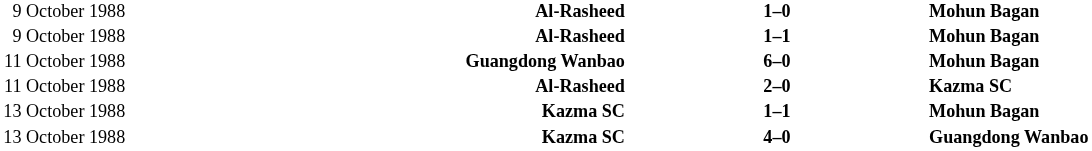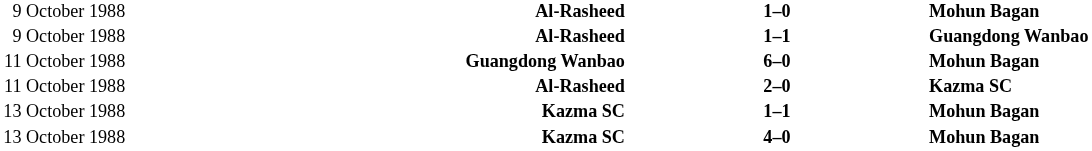 <table width=100% cellspacing=1>
 <tr>
 <th width=10%></th>
 <th width=20%></th>
 <th width=12%></th>
 <th width=20%></th>
 <th></th>
 </tr>
 <tr style=font-size:90%>
 <td align=right>9 October 1988</td>
 <td align=right><strong>Al-Rasheed</strong> </td>
 <td align=center><strong>1–0</strong></td>
 <td> <strong>Mohun Bagan</strong></td>
 </tr>
 <tr style=font-size:90%>
 <td align=right>9 October 1988</td>
 <td align=right><strong>Al-Rasheed</strong> </td>
 <td align=center><strong>1–1</strong></td>
-<td> <strong>Mohun Bagan</strong></td>
+<td> <strong>Guangdong Wanbao</strong></td>
 </tr>
 <tr style=font-size:90%>
 <td align=right>11 October 1988</td>
 <td align=right><strong>Guangdong Wanbao</strong> </td>
 <td align=center><strong>6–0</strong></td>
 <td> <strong>Mohun Bagan</strong></td>
 </tr>
 <tr style=font-size:90%>
 <td align=right>11 October 1988</td>
 <td align=right><strong>Al-Rasheed</strong> </td>
 <td align=center><strong>2–0</strong></td>
 <td> <strong>Kazma SC</strong></td>
 </tr>
 <tr style=font-size:90%>
 <td align=right>13 October 1988</td>
 <td align=right><strong>Kazma SC</strong> </td>
 <td align=center><strong>1–1</strong></td>
 <td> <strong>Mohun Bagan</strong></td>
 </tr>
 <tr style=font-size:90%>
 <td align=right>13 October 1988</td>
 <td align=right><strong>Kazma SC</strong> </td>
 <td align=center><strong>4–0</strong></td>
-<td> <strong>Guangdong Wanbao</strong></td>
+<td> <strong>Mohun Bagan</strong></td>
 </tr>
 </table>
